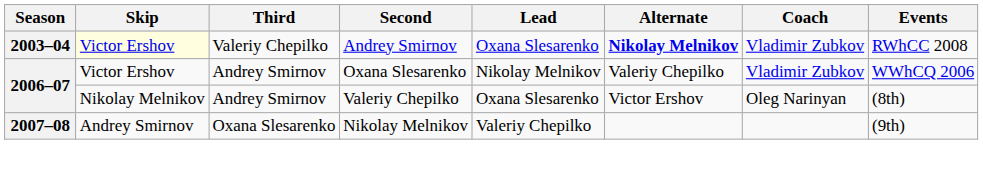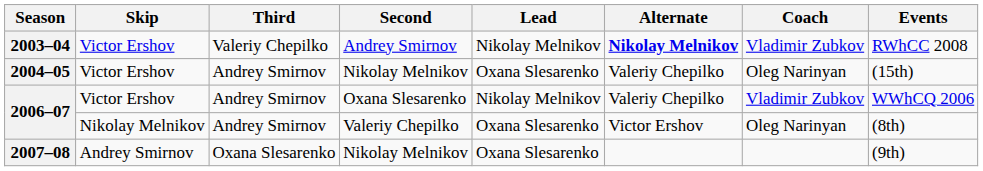 <table class="wikitable">
 <tr>
 <th scope="col" width=60>Season</th>
 <th scope="col">Skip</th>
 <th scope="col">Third</th>
 <th scope="col">Second</th>
 <th scope="col">Lead</th>
 <th scope="col">Alternate</th>
 <th scope="col">Coach</th>
 <th scope="col">Events</th>
 </tr>
 <tr>
 <th scope="row">2003–04</th>
-<td style="background: lightyellow;"><a href='#'>Victor Ershov</a></td>
+<td><a href='#'>Victor Ershov</a></td>
 <td>Valeriy Chepilko</td>
 <td><a href='#'>Andrey Smirnov</a></td>
-<td><a href='#'>Oxana Slesarenko</a></td>
+<td>Nikolay Melnikov</td>
 <td><strong><a href='#'>Nikolay Melnikov</a></strong></td>
 <td><a href='#'>Vladimir Zubkov</a></td>
 <td><a href='#'>RWhCC</a> 2008 </td>
+</tr>
+<tr>
+<th scope="row">2004–05</th>
+<td>Victor Ershov</td>
+<td>Andrey Smirnov</td>
+<td>Nikolay Melnikov</td>
+<td>Oxana Slesarenko</td>
+<td>Valeriy Chepilko</td>
+<td>Oleg Narinyan</td>
+<td> (15th)</td>
 </tr>
 <tr>
 <th scope="row" rowspan=2>2006–07</th>
 <td>Victor Ershov</td>
 <td>Andrey Smirnov</td>
 <td>Oxana Slesarenko</td>
 <td>Nikolay Melnikov</td>
 <td>Valeriy Chepilko</td>
 <td><a href='#'>Vladimir Zubkov</a></td>
 <td><a href='#'>WWhCQ 2006</a> </td>
 </tr>
 <tr>
 <td>Nikolay Melnikov</td>
 <td>Andrey Smirnov</td>
 <td>Valeriy Chepilko</td>
 <td>Oxana Slesarenko</td>
 <td>Victor Ershov</td>
 <td>Oleg Narinyan</td>
 <td> (8th)</td>
 </tr>
 <tr>
 <th scope="row">2007–08</th>
 <td>Andrey Smirnov</td>
 <td>Oxana Slesarenko</td>
 <td>Nikolay Melnikov</td>
-<td>Valeriy Chepilko</td>
+<td>Oxana Slesarenko</td>
 <td></td>
 <td></td>
 <td> (9th)</td>
 </tr>
 </table>
